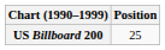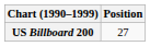 <table class="wikitable plainrowheaders" style="text-align:center">
 <tr>
 <th scope="col">Chart (1990–1999)</th>
 <th scope="col">Position</th>
 </tr>
 <tr>
 <th scope="row">US <em>Billboard</em> 200</th>
-<td>25</td>
+<td>27</td>
 </tr>
 </table>
